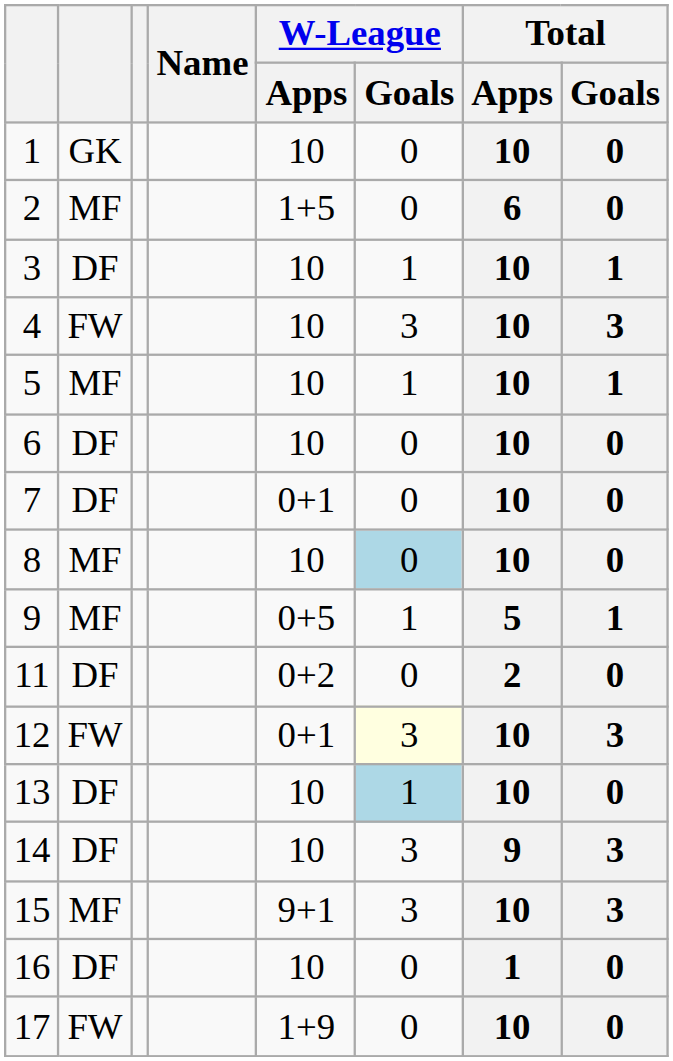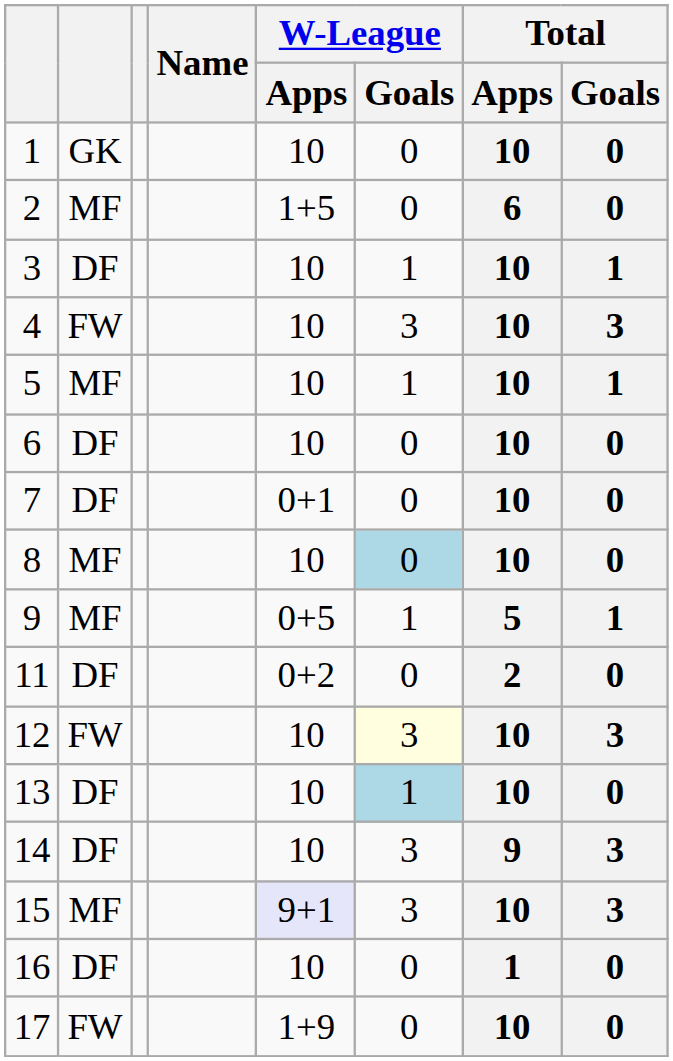 <table class="wikitable sortable" style="text-align:center;">
 <tr>
 <th rowspan="2"></th>
 <th rowspan="2"></th>
 <th rowspan="2"></th>
 <th rowspan="2">Name</th>
 <th colspan="2"><a href='#'>W-League</a></th>
 <th colspan="2">Total</th>
 </tr>
 <tr>
 <th>Apps</th>
 <th>Goals</th>
 <th>Apps</th>
 <th>Goals</th>
 </tr>
 <tr>
 <td>1</td>
 <td>GK</td>
 <td></td>
 <td align="left"><br></td>
 <td>10</td>
 <td>0<br></td>
 <th>10</th>
 <th>0</th>
 </tr>
 <tr>
 <td>2</td>
 <td>MF</td>
 <td></td>
 <td align="left"><br></td>
 <td>1+5</td>
 <td>0<br></td>
 <th>6</th>
 <th>0</th>
 </tr>
 <tr>
 <td>3</td>
 <td>DF</td>
 <td></td>
 <td align="left"><br></td>
 <td>10</td>
 <td>1<br></td>
 <th>10</th>
 <th>1</th>
 </tr>
 <tr>
 <td>4</td>
 <td>FW</td>
 <td></td>
 <td align="left"><br></td>
 <td>10</td>
 <td>3<br></td>
 <th>10</th>
 <th>3</th>
 </tr>
 <tr>
 <td>5</td>
 <td>MF</td>
 <td></td>
 <td align="left"><br></td>
 <td>10</td>
 <td>1<br></td>
 <th>10</th>
 <th>1</th>
 </tr>
 <tr>
 <td>6</td>
 <td>DF</td>
 <td></td>
 <td align="left"><br></td>
 <td>10</td>
 <td>0<br></td>
 <th>10</th>
 <th>0</th>
 </tr>
 <tr>
 <td>7</td>
 <td>DF</td>
 <td></td>
 <td align="left"><br></td>
 <td>0+1</td>
 <td>0<br></td>
 <th>10</th>
 <th>0</th>
 </tr>
 <tr>
 <td>8</td>
 <td>MF</td>
 <td></td>
 <td align="left"><br></td>
 <td>10</td>
 <td style="background: lightblue;">0<br></td>
 <th>10</th>
 <th>0</th>
 </tr>
 <tr>
 <td>9</td>
 <td>MF</td>
 <td></td>
 <td align="left"><br></td>
 <td>0+5</td>
 <td>1<br></td>
 <th>5</th>
 <th>1</th>
 </tr>
 <tr>
 <td>11</td>
 <td>DF</td>
 <td></td>
 <td align="left"><br></td>
 <td>0+2</td>
 <td>0<br></td>
 <th>2</th>
 <th>0</th>
 </tr>
 <tr>
 <td>12</td>
 <td>FW</td>
 <td></td>
 <td align="left"><br></td>
-<td>0+1</td>
+<td>10</td>
 <td style="background: lightyellow;">3<br></td>
 <th>10</th>
 <th>3</th>
 </tr>
 <tr>
 <td>13</td>
 <td>DF</td>
 <td></td>
 <td align="left"><br></td>
 <td>10</td>
 <td style="background: lightblue;">1<br></td>
 <th>10</th>
 <th>0</th>
 </tr>
 <tr>
 <td>14</td>
 <td>DF</td>
 <td></td>
 <td align="left"><br></td>
 <td>10</td>
 <td>3<br></td>
 <th>9</th>
 <th>3</th>
 </tr>
 <tr>
 <td>15</td>
 <td>MF</td>
 <td></td>
 <td align="left"><br></td>
-<td>9+1</td>
+<td style="background: lavender;">9+1</td>
 <td>3<br></td>
 <th>10</th>
 <th>3</th>
 </tr>
 <tr>
 <td>16</td>
 <td>DF</td>
 <td></td>
 <td align="left"><br></td>
 <td>10</td>
 <td>0<br></td>
 <th>1</th>
 <th>0</th>
 </tr>
 <tr>
 <td>17</td>
 <td>FW</td>
 <td></td>
 <td align="left"><br></td>
 <td>1+9</td>
 <td>0<br></td>
 <th>10</th>
 <th>0</th>
 </tr>
 </table>
